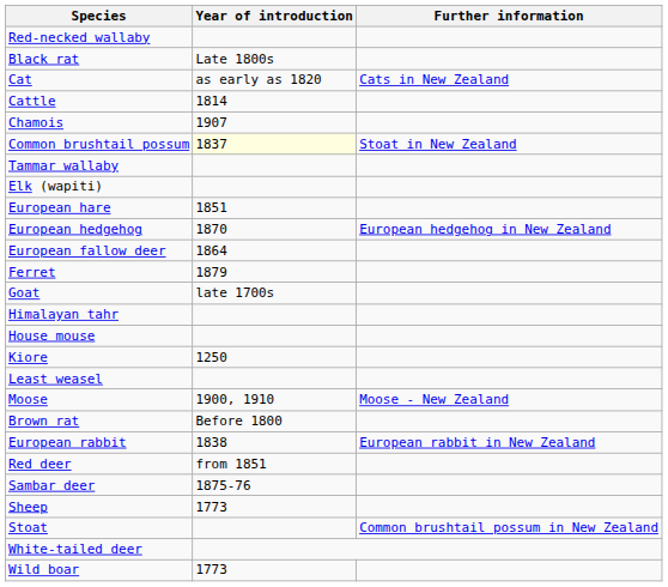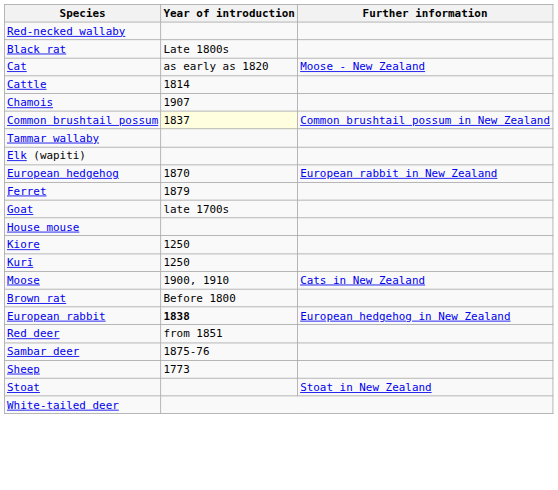 <table class="wikitable">
 <tr>
 <th>Species</th>
 <th>Year of introduction</th>
 <th>Further information</th>
 </tr>
 <tr>
 <td><a href='#'>Red-necked wallaby</a></td>
 <td></td>
 <td></td>
 </tr>
 <tr>
 <td><a href='#'>Black rat</a></td>
 <td>Late 1800s</td>
 <td></td>
 </tr>
 <tr>
 <td><a href='#'>Cat</a></td>
 <td>as early as 1820</td>
-<td><a href='#'>Cats in New Zealand</a></td>
+<td><a href='#'>Moose - New Zealand</a></td>
 </tr>
 <tr>
 <td><a href='#'>Cattle</a></td>
 <td>1814</td>
 <td></td>
 </tr>
 <tr>
 <td><a href='#'>Chamois</a></td>
 <td>1907</td>
 <td></td>
 </tr>
 <tr>
 <td><a href='#'>Common brushtail possum</a></td>
 <td style="background: lightyellow;">1837</td>
-<td><a href='#'>Stoat in New Zealand</a></td>
+<td><a href='#'>Common brushtail possum in New Zealand</a></td>
 </tr>
 <tr>
 <td><a href='#'>Tammar wallaby</a></td>
 <td></td>
 <td></td>
 </tr>
 <tr>
 <td><a href='#'>Elk</a> (wapiti)</td>
 <td></td>
 <td></td>
 </tr>
 <tr>
-<td><a href='#'>European hare</a></td>
-<td>1851</td>
-<td></td>
-</tr>
-<tr>
 <td><a href='#'>European hedgehog</a></td>
 <td>1870</td>
-<td><a href='#'>European hedgehog in New Zealand</a></td>
-</tr>
-<tr>
-<td><a href='#'>European fallow deer</a></td>
-<td>1864</td>
-<td></td>
+<td><a href='#'>European rabbit in New Zealand</a></td>
 </tr>
 <tr>
 <td><a href='#'>Ferret</a></td>
 <td>1879</td>
 <td></td>
 </tr>
 <tr>
 <td><a href='#'>Goat</a></td>
 <td>late 1700s</td>
-<td></td>
-</tr>
-<tr>
-<td><a href='#'>Himalayan tahr</a></td>
-<td></td>
 <td></td>
 </tr>
 <tr>
 <td><a href='#'>House mouse</a></td>
 <td></td>
 <td></td>
 </tr>
 <tr>
 <td><a href='#'>Kiore</a></td>
 <td>1250</td>
 <td></td>
 </tr>
 <tr>
-<td><a href='#'>Least weasel</a></td>
-<td></td>
+<td><a href='#'>Kurī</a></td>
+<td>1250</td>
 <td></td>
 </tr>
 <tr>
 <td><a href='#'>Moose</a></td>
 <td>1900, 1910</td>
-<td><a href='#'>Moose - New Zealand</a></td>
+<td><a href='#'>Cats in New Zealand</a></td>
 </tr>
 <tr>
 <td><a href='#'>Brown rat</a></td>
 <td>Before 1800</td>
 <td></td>
 </tr>
 <tr>
 <td><a href='#'>European rabbit</a></td>
-<td>1838</td>
-<td><a href='#'>European rabbit in New Zealand</a></td>
+<td><strong>1838</strong></td>
+<td><a href='#'>European hedgehog in New Zealand</a></td>
 </tr>
 <tr>
 <td><a href='#'>Red deer</a></td>
 <td>from 1851</td>
 <td></td>
 </tr>
 <tr>
 <td><a href='#'>Sambar deer</a></td>
 <td>1875-76</td>
 <td></td>
 </tr>
 <tr>
 <td><a href='#'>Sheep</a></td>
 <td>1773</td>
 <td></td>
 </tr>
 <tr>
 <td><a href='#'>Stoat</a></td>
 <td></td>
-<td><a href='#'>Common brushtail possum in New Zealand</a></td>
+<td><a href='#'>Stoat in New Zealand</a></td>
 </tr>
 <tr>
 <td><a href='#'>White-tailed deer</a></td>
 </tr>
-<tr>
-<td><a href='#'>Wild boar</a></td>
-<td>1773</td>
-<td></td>
-</tr>
 </table>
